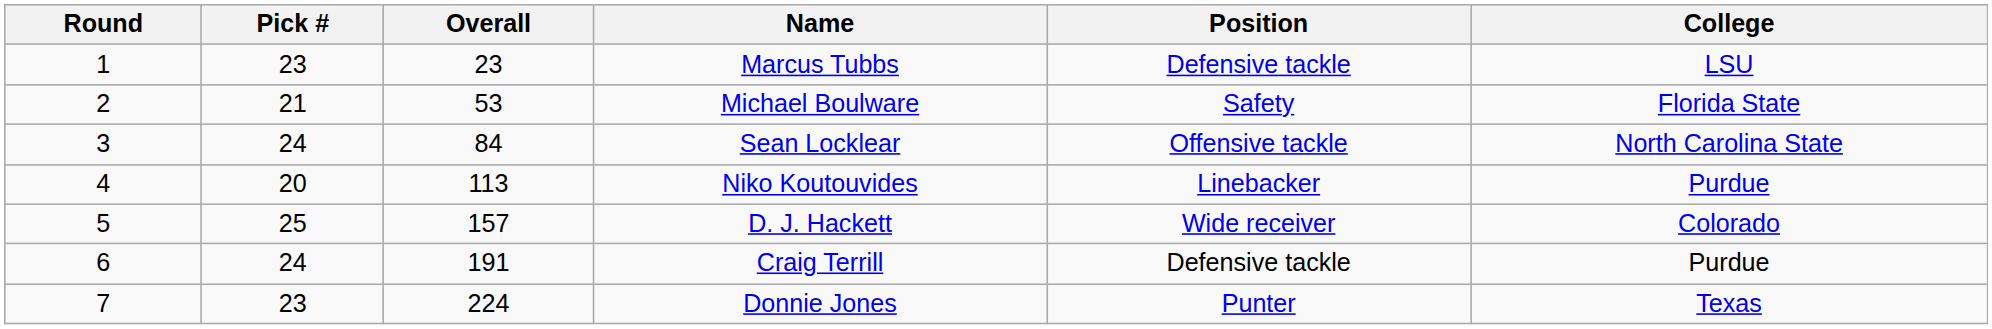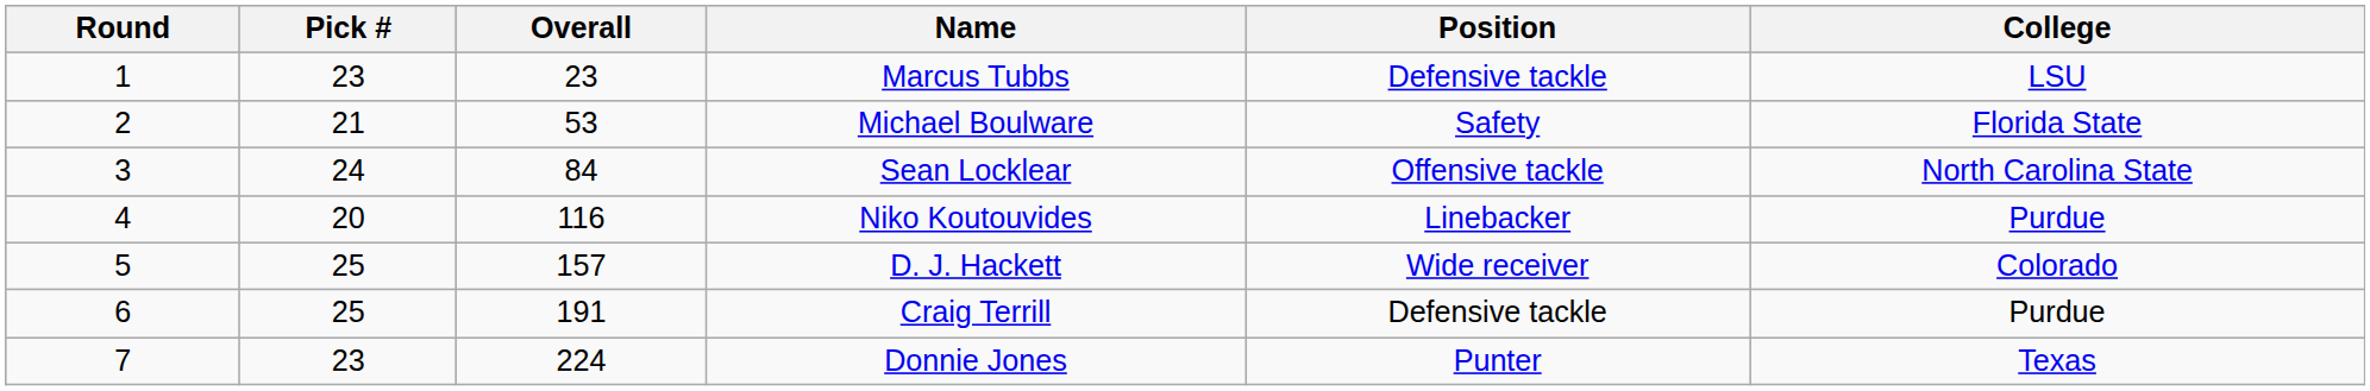 <table class="wikitable sortable sortable" style="width: 100%; text-align:center">
 <tr>
 <th>Round</th>
 <th>Pick #</th>
 <th>Overall</th>
 <th>Name</th>
 <th>Position</th>
 <th>College</th>
 </tr>
 <tr>
 <td>1</td>
 <td>23</td>
 <td>23</td>
 <td><a href='#'>Marcus Tubbs</a></td>
 <td><a href='#'>Defensive tackle</a></td>
 <td><a href='#'>LSU</a></td>
 </tr>
 <tr>
 <td>2</td>
 <td>21</td>
 <td>53</td>
 <td><a href='#'>Michael Boulware</a></td>
 <td><a href='#'>Safety</a></td>
 <td><a href='#'>Florida State</a></td>
 </tr>
 <tr>
 <td>3</td>
 <td>24</td>
 <td>84</td>
 <td><a href='#'>Sean Locklear</a></td>
 <td><a href='#'>Offensive tackle</a></td>
 <td><a href='#'>North Carolina State</a></td>
 </tr>
 <tr>
 <td>4</td>
 <td>20</td>
-<td>113</td>
+<td>116</td>
 <td><a href='#'>Niko Koutouvides</a></td>
 <td><a href='#'>Linebacker</a></td>
 <td><a href='#'>Purdue</a></td>
 </tr>
 <tr>
 <td>5</td>
 <td>25</td>
 <td>157</td>
 <td><a href='#'>D. J. Hackett</a></td>
 <td><a href='#'>Wide receiver</a></td>
 <td><a href='#'>Colorado</a></td>
 </tr>
 <tr>
 <td>6</td>
-<td>24</td>
+<td>25</td>
 <td>191</td>
 <td><a href='#'>Craig Terrill</a></td>
 <td>Defensive tackle</td>
 <td>Purdue</td>
 </tr>
 <tr>
 <td>7</td>
 <td>23</td>
 <td>224</td>
 <td><a href='#'>Donnie Jones</a></td>
 <td><a href='#'>Punter</a></td>
 <td><a href='#'>Texas</a></td>
 </tr>
 </table>
